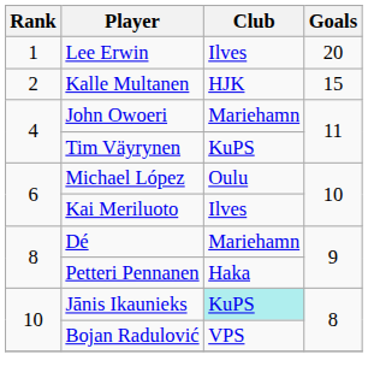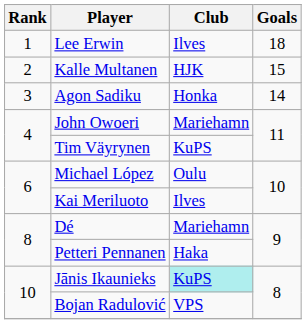 <table class="wikitable" style="text-align:center;">
 <tr>
 <th>Rank</th>
 <th>Player</th>
 <th>Club</th>
 <th>Goals</th>
 </tr>
 <tr>
 <td>1</td>
 <td align="left"> <a href='#'>Lee Erwin</a></td>
 <td align="left"><a href='#'>Ilves</a></td>
-<td>20</td>
+<td>18</td>
 </tr>
 <tr>
 <td>2</td>
 <td align="left"> <a href='#'>Kalle Multanen</a></td>
 <td align="left"><a href='#'>HJK</a></td>
 <td>15</td>
+</tr>
+<tr>
+<td>3</td>
+<td align="left"> <a href='#'>Agon Sadiku</a></td>
+<td align="left"><a href='#'>Honka</a></td>
+<td>14</td>
 </tr>
 <tr>
 <td rowspan="2">4</td>
 <td align="left"> <a href='#'>John Owoeri</a></td>
 <td align="left"><a href='#'>Mariehamn</a></td>
 <td rowspan="2">11</td>
 </tr>
 <tr>
 <td align="left"> <a href='#'>Tim Väyrynen</a></td>
 <td align="left"><a href='#'>KuPS</a></td>
 </tr>
 <tr>
 <td rowspan="2">6</td>
 <td align="left"> <a href='#'>Michael López</a></td>
 <td align="left"><a href='#'>Oulu</a></td>
 <td rowspan="2">10</td>
 </tr>
 <tr>
 <td align="left"> <a href='#'>Kai Meriluoto</a></td>
 <td align="left"><a href='#'>Ilves</a></td>
 </tr>
 <tr>
 <td rowspan="2">8</td>
 <td align="left"> <a href='#'>Dé</a></td>
 <td align="left"><a href='#'>Mariehamn</a></td>
 <td rowspan="2">9</td>
 </tr>
 <tr>
 <td align="left"> <a href='#'>Petteri Pennanen</a></td>
 <td align="left"><a href='#'>Haka</a></td>
 </tr>
 <tr>
 <td rowspan="2">10</td>
 <td align="left"> <a href='#'>Jānis Ikaunieks</a></td>
 <td align="left" style="background: paleturquoise;"><a href='#'>KuPS</a></td>
 <td rowspan="2">8</td>
 </tr>
 <tr>
 <td align="left"> <a href='#'>Bojan Radulović</a></td>
 <td align="left"><a href='#'>VPS</a></td>
 </tr>
 <tr>
 </tr>
 </table>
